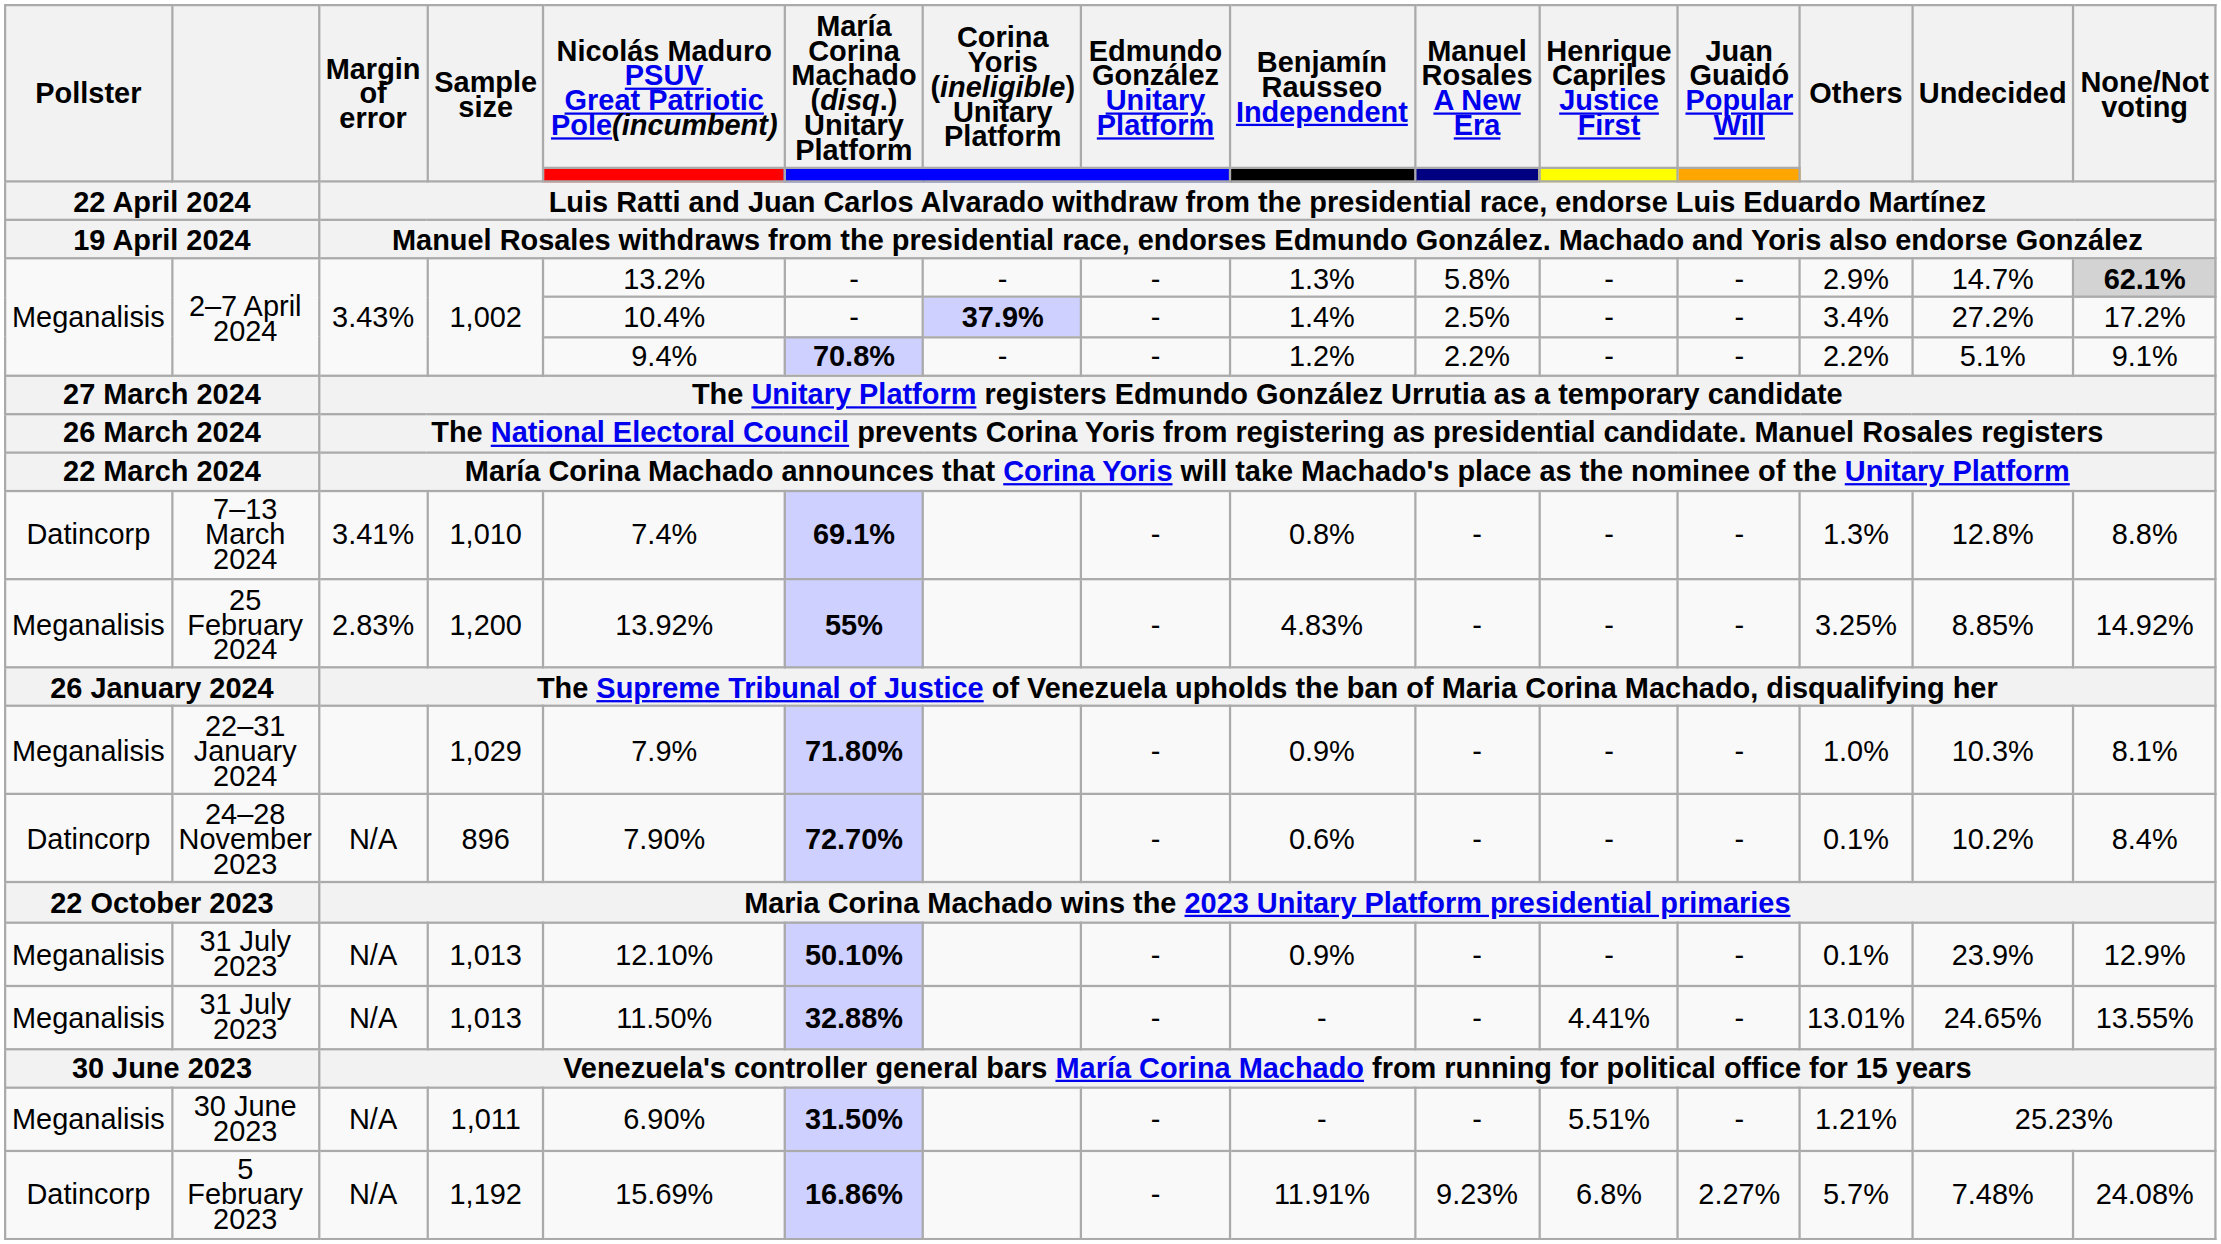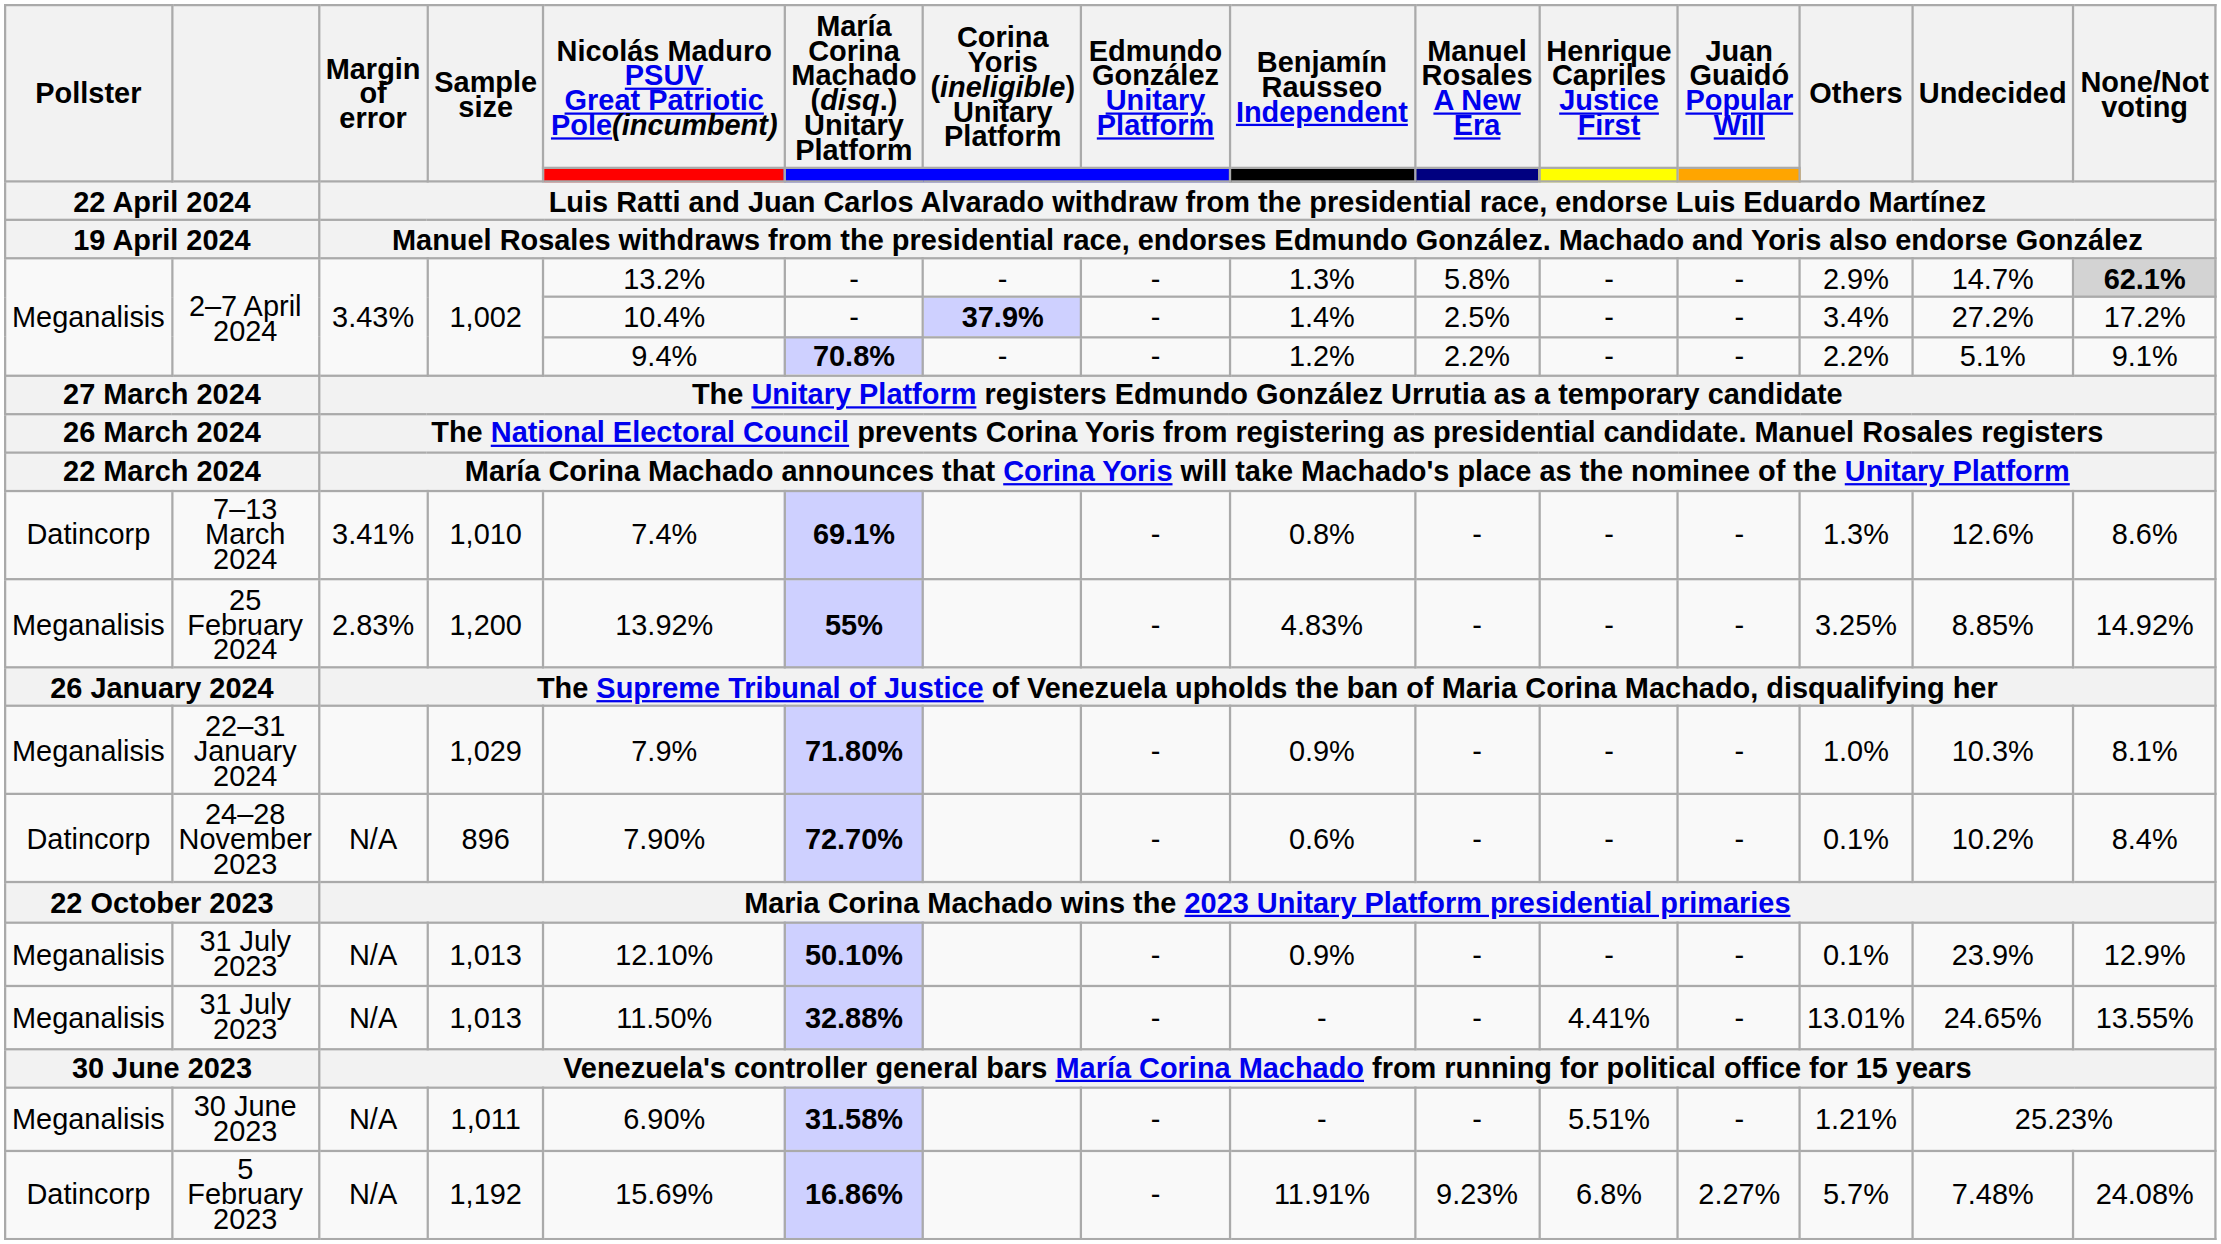 <table class="wikitable sortable" style="text-align: center; line-height: 11px; font-size: 80%;">
 <tr>
 <th rowspan="2">Pollster</th>
 <th rowspan="2"></th>
 <th rowspan="2">Margin of error</th>
 <th rowspan="2">Sample size</th>
 <th>Nicolás Maduro<br><a href='#'>PSUV</a><br><a href='#'>Great Patriotic Pole</a><em>(incumbent)</em></th>
 <th>María Corina Machado (<em>disq</em>.)<br>Unitary Platform</th>
 <th>Corina Yoris<br>(<em>ineligible</em>)<br>Unitary Platform</th>
 <th>Edmundo González <a href='#'>Unitary Platform</a></th>
 <th>Benjamín Rausseo<br><a href='#'>Independent</a></th>
 <th>Manuel Rosales<br><a href='#'>A New Era</a></th>
 <th>Henrique Capriles<br><a href='#'>Justice First</a></th>
 <th>Juan Guaidó<br><a href='#'>Popular Will</a></th>
 <th rowspan="2">Others</th>
 <th rowspan="2">Undecided</th>
 <th rowspan="2">None/Not voting</th>
 </tr>
 <tr class="sorttop">
 <th style="background:red;"></th>
 <th colspan="3" style="background:blue;"></th>
 <th style="background:black;"></th>
 <th style="background:navy;"></th>
 <th style="background:yellow;"></th>
 <th style="background:orange;"></th>
 </tr>
 <tr>
 <th colspan="2"><strong>22 April 2024</strong></th>
 <th colspan="13"><strong>Luis Ratti and Juan Carlos Alvarado withdraw from the presidential race, endorse Luis Eduardo Martínez</strong></th>
 </tr>
 <tr>
 <th colspan="2"><strong>19 April 2024</strong></th>
 <th colspan="13"><strong>Manuel Rosales withdraws from the presidential race, endorses Edmundo González. Machado and Yoris also endorse González</strong></th>
 </tr>
 <tr>
 <td rowspan="3">Meganalisis</td>
 <td rowspan="3">2–7 April 2024</td>
 <td rowspan="3">3.43%</td>
 <td rowspan="3">1,002</td>
 <td>13.2%</td>
 <td>-</td>
 <td>-</td>
 <td>-</td>
 <td>1.3%</td>
 <td>5.8%</td>
 <td>-</td>
 <td>-</td>
 <td>2.9%</td>
 <td>14.7%</td>
 <td bgcolor="lightgrey"><strong>62.1%</strong></td>
 </tr>
 <tr>
 <td>10.4%</td>
 <td>-</td>
 <td style="background:#CED0FF;"><strong>37.9%</strong></td>
 <td>-</td>
 <td>1.4%</td>
 <td>2.5%</td>
 <td>-</td>
 <td>-</td>
 <td>3.4%</td>
 <td>27.2%</td>
 <td>17.2%</td>
 </tr>
 <tr>
 <td>9.4%</td>
 <td style="background:#CED0FF;"><strong>70.8%</strong></td>
 <td>-</td>
 <td>-</td>
 <td>1.2%</td>
 <td>2.2%</td>
 <td>-</td>
 <td>-</td>
 <td>2.2%</td>
 <td>5.1%</td>
 <td>9.1%</td>
 </tr>
 <tr>
 <th colspan="2"><strong>27 March 2024</strong></th>
 <th colspan="13"><strong>The <a href='#'>Unitary Platform</a> registers Edmundo González Urrutia as a temporary candidate</strong></th>
 </tr>
 <tr>
 <th colspan="2"><strong>26 March 2024</strong></th>
 <th colspan="13"><strong>The <a href='#'>National Electoral Council</a> prevents Corina Yoris from registering as presidential candidate. Manuel Rosales registers</strong></th>
 </tr>
 <tr>
 <th colspan="2"><strong>22 March 2024</strong></th>
 <th colspan="13"><strong>María Corina Machado announces that <a href='#'>Corina Yoris</a> will take Machado's place as the nominee of the <a href='#'>Unitary Platform</a></strong></th>
 </tr>
 <tr>
 <td>Datincorp</td>
 <td>7–13 March 2024</td>
 <td>3.41%</td>
 <td>1,010</td>
 <td>7.4%</td>
 <td style="background:#CED0FF;"><strong>69.1%</strong></td>
 <td></td>
 <td>-</td>
 <td>0.8%</td>
 <td>-</td>
 <td>-</td>
 <td>-</td>
 <td>1.3%</td>
-<td>12.8%</td>
-<td>8.8%</td>
+<td>12.6%</td>
+<td>8.6%</td>
 </tr>
 <tr>
 <td>Meganalisis</td>
 <td>25 February 2024</td>
 <td>2.83%</td>
 <td>1,200</td>
 <td>13.92%</td>
 <td style="background:#CED0FF;"><strong>55%</strong></td>
 <td></td>
 <td>-</td>
 <td>4.83%</td>
 <td>-</td>
 <td>-</td>
 <td>-</td>
 <td>3.25%</td>
 <td>8.85%</td>
 <td>14.92%</td>
 </tr>
 <tr>
 <th colspan="2"><strong>26 January 2024</strong></th>
 <th colspan="13"><strong>The <a href='#'>Supreme Tribunal of Justice</a> of Venezuela upholds the ban of Maria Corina Machado, disqualifying her</strong></th>
 </tr>
 <tr>
 <td>Meganalisis</td>
 <td>22–31 January 2024</td>
 <td></td>
 <td>1,029</td>
 <td>7.9%</td>
 <td style="background:#CED0FF;"><strong>71.80%</strong></td>
 <td></td>
 <td>-</td>
 <td>0.9%</td>
 <td>-</td>
 <td>-</td>
 <td>-</td>
 <td>1.0%</td>
 <td>10.3%</td>
 <td>8.1%</td>
 </tr>
 <tr>
 <td>Datincorp</td>
 <td>24–28 November 2023</td>
 <td>N/A</td>
 <td>896</td>
 <td>7.90%</td>
 <td style="background:#CED0FF;"><strong>72.70%</strong></td>
 <td></td>
 <td>-</td>
 <td>0.6%</td>
 <td>-</td>
 <td>-</td>
 <td>-</td>
 <td>0.1%</td>
 <td>10.2%</td>
 <td>8.4%</td>
 </tr>
 <tr>
 <th colspan="2"><strong>22 October 2023</strong></th>
 <th colspan="13"><strong>Maria Corina Machado wins the <a href='#'>2023 Unitary Platform presidential primaries</a></strong></th>
 </tr>
 <tr>
 <td>Meganalisis</td>
 <td>31 July 2023</td>
 <td>N/A</td>
 <td>1,013</td>
 <td>12.10%</td>
 <td style="background:#CED0FF;"><strong>50.10%</strong></td>
 <td></td>
 <td>-</td>
 <td>0.9%</td>
 <td>-</td>
 <td>-</td>
 <td>-</td>
 <td>0.1%</td>
 <td>23.9%</td>
 <td>12.9%</td>
 </tr>
 <tr>
 <td>Meganalisis</td>
 <td>31 July 2023</td>
 <td>N/A</td>
 <td>1,013</td>
 <td>11.50%</td>
 <td style="background:#CED0FF;"><strong>32.88%</strong></td>
 <td></td>
 <td>-</td>
 <td>-</td>
 <td>-</td>
 <td>4.41%</td>
 <td>-</td>
 <td>13.01%</td>
 <td>24.65%</td>
 <td>13.55%</td>
 </tr>
 <tr>
 <th colspan="2"><strong>30 June 2023</strong></th>
 <th colspan="13"><strong>Venezuela's controller general bars <a href='#'>María Corina Machado</a> from running for political office for 15 years</strong></th>
 </tr>
 <tr>
 <td>Meganalisis</td>
 <td>30 June 2023</td>
 <td>N/A</td>
 <td>1,011</td>
 <td>6.90%</td>
-<td style="background:#CED0FF;"><strong>31.50%</strong></td>
+<td style="background:#CED0FF;"><strong>31.58%</strong></td>
 <td></td>
 <td>-</td>
 <td>-</td>
 <td>-</td>
 <td>5.51%</td>
 <td>-</td>
 <td>1.21%</td>
 <td colspan="2">25.23%</td>
 </tr>
 <tr>
 <td>Datincorp</td>
 <td>5 February 2023</td>
 <td>N/A</td>
 <td>1,192</td>
 <td>15.69%</td>
 <td style="background:#CED0FF;"><strong>16.86%</strong></td>
 <td></td>
 <td>-</td>
 <td>11.91%</td>
 <td>9.23%</td>
 <td>6.8%</td>
 <td>2.27%</td>
 <td>5.7%</td>
 <td>7.48%</td>
 <td>24.08%</td>
 </tr>
 </table>
